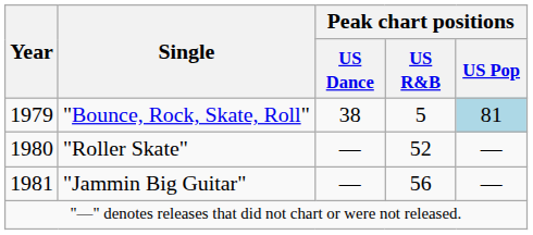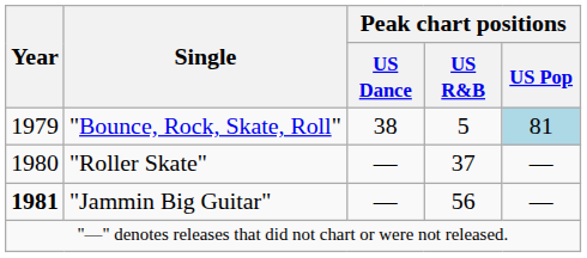 <table class="wikitable">
 <tr>
 <th scope="col" rowspan="2">Year</th>
 <th scope="col" rowspan="2">Single</th>
 <th scope="col" colspan="4">Peak chart positions</th>
 </tr>
 <tr>
 <th style="width:45px;"><small><a href='#'>US Dance</a></small><br></th>
 <th style="width:45px;"><small><a href='#'>US R&B</a></small><br></th>
 <th style="width:45px;"><small><a href='#'>US Pop</a></small><br></th>
 </tr>
 <tr>
 <td rowspan="1">1979</td>
 <td>"<a href='#'>Bounce, Rock, Skate, Roll</a>"</td>
 <td align=center>38</td>
 <td align=center>5</td>
 <td align=center style="background: lightblue;">81</td>
 </tr>
 <tr>
 <td rowspan="1">1980</td>
 <td>"Roller Skate"</td>
 <td align=center>—</td>
-<td align=center>52</td>
+<td align=center>37</td>
 <td align=center>―</td>
 </tr>
 <tr>
-<td rowspan="1">1981</td>
+<td rowspan="1"><strong>1981</strong></td>
 <td>"Jammin Big Guitar"</td>
 <td align=center>—</td>
 <td align=center>56</td>
 <td align=center>—</td>
 </tr>
 <tr>
 <td colspan="6" style="text-align:center; font-size:9pt;">"—" denotes releases that did not chart or were not released.</td>
 </tr>
 </table>
